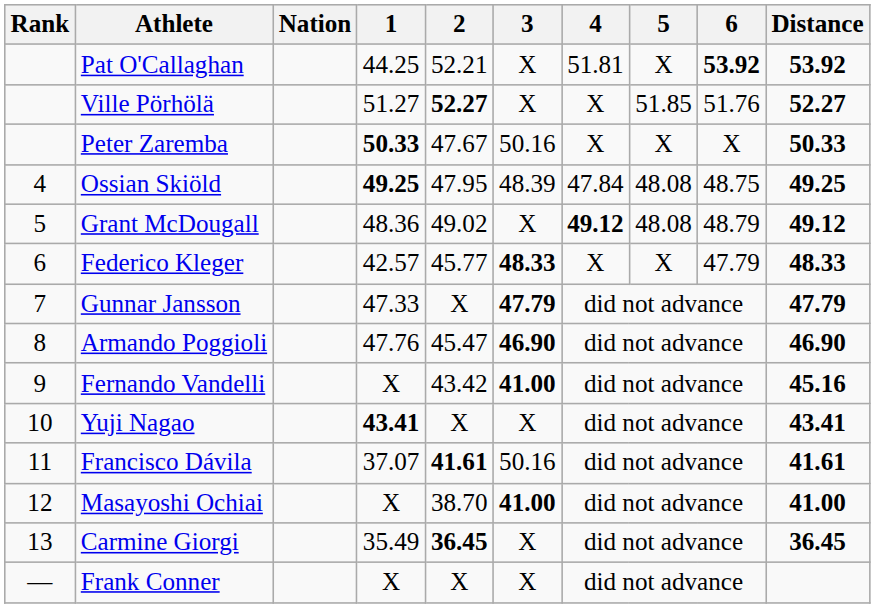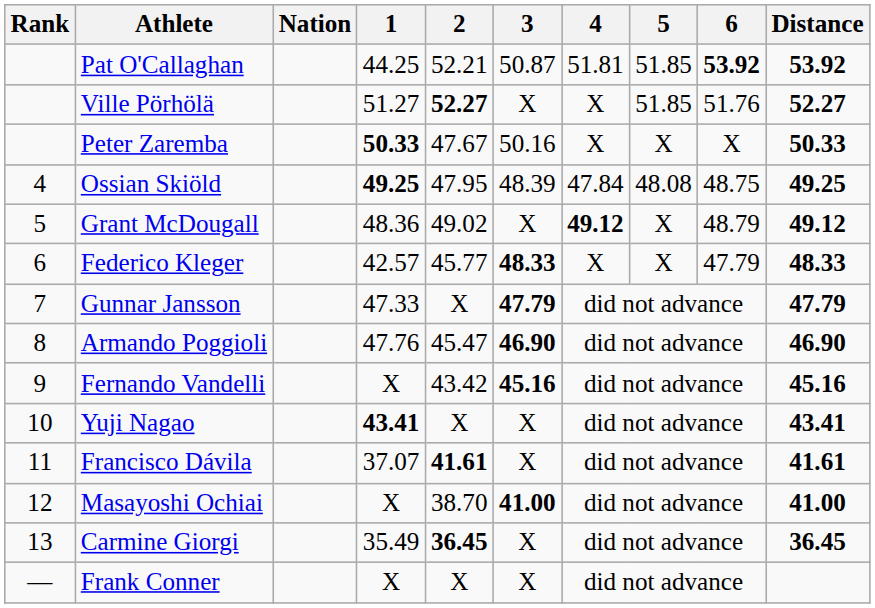 <table class="wikitable sortable" style="text-align:center">
 <tr>
 <th>Rank</th>
 <th>Athlete</th>
 <th>Nation</th>
 <th>1</th>
 <th>2</th>
 <th>3</th>
 <th>4</th>
 <th>5</th>
 <th>6</th>
 <th>Distance</th>
 </tr>
 <tr>
 <td></td>
 <td align=left><a href='#'>Pat O'Callaghan</a></td>
 <td align=left></td>
 <td>44.25</td>
 <td>52.21</td>
-<td data-sort-value=1.00>X</td>
+<td>50.87</td>
 <td>51.81</td>
-<td data-sort-value=1.00>X</td>
+<td>51.85</td>
 <td><strong>53.92</strong></td>
 <td><strong>53.92</strong></td>
 </tr>
 <tr>
 <td></td>
 <td align=left><a href='#'>Ville Pörhölä</a></td>
 <td align=left></td>
 <td>51.27</td>
 <td><strong>52.27</strong></td>
 <td data-sort-value=1.00>X</td>
 <td data-sort-value=1.00>X</td>
 <td>51.85</td>
 <td>51.76</td>
 <td><strong>52.27</strong></td>
 </tr>
 <tr>
 <td></td>
 <td align=left><a href='#'>Peter Zaremba</a></td>
 <td align=left></td>
 <td><strong>50.33</strong></td>
 <td>47.67</td>
 <td>50.16</td>
 <td data-sort-value=1.00>X</td>
 <td data-sort-value=1.00>X</td>
 <td data-sort-value=1.00>X</td>
 <td><strong>50.33</strong></td>
 </tr>
 <tr>
 <td>4</td>
 <td align=left><a href='#'>Ossian Skiöld</a></td>
 <td align=left></td>
 <td><strong>49.25</strong></td>
 <td>47.95</td>
 <td>48.39</td>
 <td>47.84</td>
 <td>48.08</td>
 <td>48.75</td>
 <td><strong>49.25</strong></td>
 </tr>
 <tr>
 <td>5</td>
 <td align=left><a href='#'>Grant McDougall</a></td>
 <td align=left></td>
 <td>48.36</td>
 <td>49.02</td>
 <td data-sort-value=1.00>X</td>
 <td><strong>49.12</strong></td>
-<td>48.08</td>
+<td data-sort-value=1.00>X</td>
 <td>48.79</td>
 <td><strong>49.12</strong></td>
 </tr>
 <tr>
 <td>6</td>
 <td align=left><a href='#'>Federico Kleger</a></td>
 <td align=left></td>
 <td>42.57</td>
 <td>45.77</td>
 <td><strong>48.33</strong></td>
 <td data-sort-value=1.00>X</td>
 <td data-sort-value=1.00>X</td>
 <td>47.79</td>
 <td><strong>48.33</strong></td>
 </tr>
 <tr>
 <td>7</td>
 <td align=left><a href='#'>Gunnar Jansson</a></td>
 <td align=left></td>
 <td>47.33</td>
 <td data-sort-value=1.00>X</td>
 <td><strong>47.79</strong></td>
 <td data-sort-value=0.00 colspan=3>did not advance</td>
 <td><strong>47.79</strong></td>
 </tr>
 <tr>
 <td>8</td>
 <td align=left><a href='#'>Armando Poggioli</a></td>
 <td align=left></td>
 <td>47.76</td>
 <td>45.47</td>
 <td><strong>46.90</strong></td>
 <td data-sort-value=0.00 colspan=3>did not advance</td>
 <td><strong>46.90</strong></td>
 </tr>
 <tr>
 <td>9</td>
 <td align=left><a href='#'>Fernando Vandelli</a></td>
 <td align=left></td>
 <td data-sort-value=1.00>X</td>
 <td>43.42</td>
-<td><strong>41.00</strong></td>
+<td><strong>45.16</strong></td>
 <td data-sort-value=0.00 colspan=3>did not advance</td>
 <td><strong>45.16</strong></td>
 </tr>
 <tr>
 <td>10</td>
 <td align=left><a href='#'>Yuji Nagao</a></td>
 <td align=left></td>
 <td><strong>43.41</strong></td>
 <td data-sort-value=1.00>X</td>
 <td data-sort-value=1.00>X</td>
 <td data-sort-value=0.00 colspan=3>did not advance</td>
 <td><strong>43.41</strong></td>
 </tr>
 <tr>
 <td>11</td>
 <td align=left><a href='#'>Francisco Dávila</a></td>
 <td align=left></td>
 <td>37.07</td>
 <td><strong>41.61</strong></td>
-<td>50.16</td>
+<td data-sort-value=1.00>X</td>
 <td data-sort-value=0.00 colspan=3>did not advance</td>
 <td><strong>41.61</strong></td>
 </tr>
 <tr>
 <td>12</td>
 <td align=left><a href='#'>Masayoshi Ochiai</a></td>
 <td align=left></td>
 <td data-sort-value=1.00>X</td>
 <td>38.70</td>
 <td><strong>41.00</strong></td>
 <td data-sort-value=0.00 colspan=3>did not advance</td>
 <td><strong>41.00</strong></td>
 </tr>
 <tr>
 <td>13</td>
 <td align=left><a href='#'>Carmine Giorgi</a></td>
 <td align=left></td>
 <td>35.49</td>
 <td><strong>36.45</strong></td>
 <td data-sort-value=1.00>X</td>
 <td data-sort-value=0.00 colspan=3>did not advance</td>
 <td><strong>36.45</strong></td>
 </tr>
 <tr>
 <td data-sort-value=14>—</td>
 <td align=left><a href='#'>Frank Conner</a></td>
 <td align=left></td>
 <td data-sort-value=1.00>X</td>
 <td data-sort-value=1.00>X</td>
 <td data-sort-value=1.00>X</td>
 <td data-sort-value=0.00 colspan=3>did not advance</td>
 <td></td>
 </tr>
 </table>
